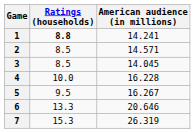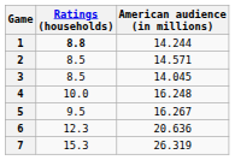 <table class="wikitable" style="text-align:center;">
 <tr>
 <th>Game</th>
 <th><a href='#'>Ratings</a><br>(households)</th>
 <th>American audience<br>(in millions)</th>
 </tr>
 <tr>
 <th>1</th>
 <td><strong>8.8</strong></td>
-<td>14.241</td>
+<td>14.244</td>
 </tr>
 <tr>
 <th>2</th>
 <td>8.5</td>
 <td>14.571</td>
 </tr>
 <tr>
 <th>3</th>
 <td>8.5</td>
 <td>14.045</td>
 </tr>
 <tr>
 <th>4</th>
 <td>10.0</td>
-<td>16.228</td>
+<td>16.248</td>
 </tr>
 <tr>
 <th>5</th>
 <td>9.5</td>
 <td>16.267</td>
 </tr>
 <tr>
 <th>6</th>
-<td>13.3</td>
-<td>20.646</td>
+<td>12.3</td>
+<td>20.636</td>
 </tr>
 <tr>
 <th>7</th>
 <td>15.3</td>
 <td>26.319</td>
 </tr>
 </table>
